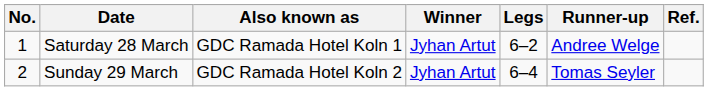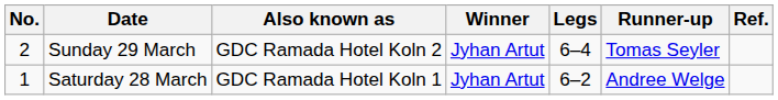 <table class="wikitable">
 <tr>
 <th>No.</th>
 <th>Date</th>
 <th>Also known as</th>
 <th>Winner</th>
 <th>Legs</th>
 <th>Runner-up</th>
 <th>Ref.</th>
 </tr>
 <tr>
+<td align=center>2</td>
+<td>Sunday 29 March</td>
+<td>GDC Ramada Hotel Koln 2</td>
+<td align=right><a href='#'>Jyhan Artut</a> </td>
+<td align=center>6–4</td>
+<td> <a href='#'>Tomas Seyler</a></td>
+<td></td>
+</tr>
+<tr>
 <td align=center>1</td>
 <td>Saturday 28 March</td>
 <td>GDC Ramada Hotel Koln 1</td>
 <td align=right><a href='#'>Jyhan Artut</a> </td>
 <td align=center>6–2</td>
 <td> <a href='#'>Andree Welge</a></td>
 <td></td>
 </tr>
-<tr>
-<td align=center>2</td>
-<td>Sunday 29 March</td>
-<td>GDC Ramada Hotel Koln 2</td>
-<td align=right><a href='#'>Jyhan Artut</a> </td>
-<td align=center>6–4</td>
-<td> <a href='#'>Tomas Seyler</a></td>
-<td></td>
-</tr>
 </table>
